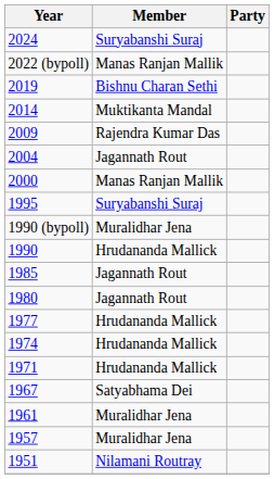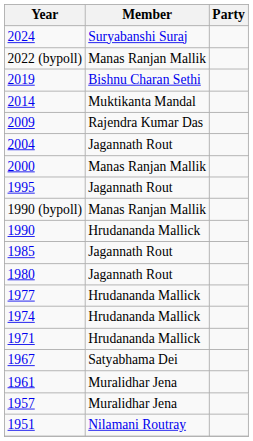 <table class="wikitable sortable">
 <tr>
 <th>Year</th>
 <th>Member</th>
 <th colspan=2>Party</th>
 </tr>
 <tr>
 <td><a href='#'>2024</a></td>
 <td><a href='#'>Suryabanshi Suraj</a></td>
 <td></td>
 </tr>
 <tr>
 <td>2022 (bypoll)</td>
 <td>Manas Ranjan Mallik</td>
 <td></td>
 </tr>
 <tr>
 <td><a href='#'>2019</a></td>
 <td><a href='#'>Bishnu Charan Sethi</a></td>
 <td></td>
 </tr>
 <tr>
 <td><a href='#'>2014</a></td>
 <td>Muktikanta Mandal</td>
 <td></td>
 </tr>
 <tr>
 <td><a href='#'>2009</a></td>
 <td>Rajendra Kumar Das</td>
 <td></td>
 </tr>
 <tr>
 <td><a href='#'>2004</a></td>
 <td>Jagannath Rout</td>
 <td></td>
 </tr>
 <tr>
 <td><a href='#'>2000</a></td>
 <td>Manas Ranjan Mallik</td>
 <td></td>
 </tr>
 <tr>
 <td><a href='#'>1995</a></td>
-<td><a href='#'>Suryabanshi Suraj</a></td>
+<td>Jagannath Rout</td>
 <td></td>
 </tr>
 <tr>
 <td>1990 (bypoll)</td>
-<td>Muralidhar Jena</td>
+<td>Manas Ranjan Mallik</td>
 <td></td>
 </tr>
 <tr>
 <td><a href='#'>1990</a></td>
 <td>Hrudananda Mallick</td>
 <td></td>
 </tr>
 <tr>
 <td><a href='#'>1985</a></td>
 <td>Jagannath Rout</td>
 <td></td>
 </tr>
 <tr>
 <td><a href='#'>1980</a></td>
 <td>Jagannath Rout</td>
 <td></td>
 </tr>
 <tr>
 <td><a href='#'>1977</a></td>
 <td>Hrudananda Mallick</td>
 <td></td>
 </tr>
 <tr>
 <td><a href='#'>1974</a></td>
 <td>Hrudananda Mallick</td>
 <td></td>
 </tr>
 <tr>
 <td><a href='#'>1971</a></td>
 <td>Hrudananda Mallick</td>
 <td></td>
 </tr>
 <tr>
 <td><a href='#'>1967</a></td>
 <td>Satyabhama Dei</td>
 <td></td>
 </tr>
 <tr>
 <td><a href='#'>1961</a></td>
 <td>Muralidhar Jena</td>
 <td></td>
 </tr>
 <tr>
 <td><a href='#'>1957</a></td>
 <td>Muralidhar Jena</td>
 <td></td>
 </tr>
 <tr>
 <td><a href='#'>1951</a></td>
 <td><a href='#'>Nilamani Routray</a></td>
 <td></td>
 </tr>
 <tr>
 </tr>
 </table>
